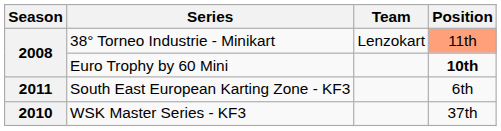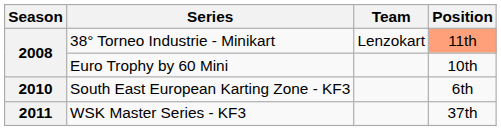 <table class="wikitable" style="font-size: 85%; text-align:center">
 <tr>
 <th>Season</th>
 <th>Series</th>
 <th>Team</th>
 <th>Position</th>
 </tr>
 <tr>
 <th rowspan="2">2008</th>
 <td align="left">38° Torneo Industrie - Minikart</td>
 <td rowspan="1"  align="left">Lenzokart</td>
 <td style="background: lightsalmon;">11th</td>
 </tr>
 <tr>
 <td align="left">Euro Trophy by 60 Mini</td>
 <td rowspan="1"  align="left"></td>
-<td><strong>10th</strong></td>
+<td>10th</td>
 </tr>
 <tr>
-<th rowspan="1">2011</th>
+<th rowspan="1">2010</th>
 <td align="left">South East European Karting Zone - KF3</td>
 <td rowspan="1"  align="left"></td>
 <td>6th</td>
 </tr>
 <tr>
-<th rowspan="1">2010</th>
+<th rowspan="1">2011</th>
 <td align="left">WSK Master Series - KF3</td>
 <td rowspan="1"  align="left"></td>
 <td>37th</td>
 </tr>
 </table>
